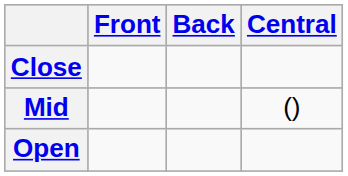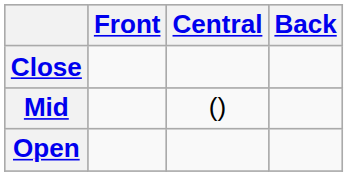 <table class="wikitable" style="text-align:center">
 <tr>
 <th></th>
 <th><a href='#'>Front</a></th>
+<th><a href='#'>Central</a></th>
 <th><a href='#'>Back</a></th>
-<th><a href='#'>Central</a></th>
 </tr>
 <tr>
 <th><a href='#'>Close</a></th>
 <td> </td>
+<td></td>
 <td> </td>
-<td></td>
 </tr>
 <tr>
 <th><a href='#'>Mid</a></th>
 <td> </td>
+<td>()</td>
 <td> </td>
-<td>()</td>
 </tr>
 <tr>
 <th><a href='#'>Open</a></th>
 <td></td>
+<td> </td>
 <td></td>
-<td> </td>
 </tr>
 </table>
